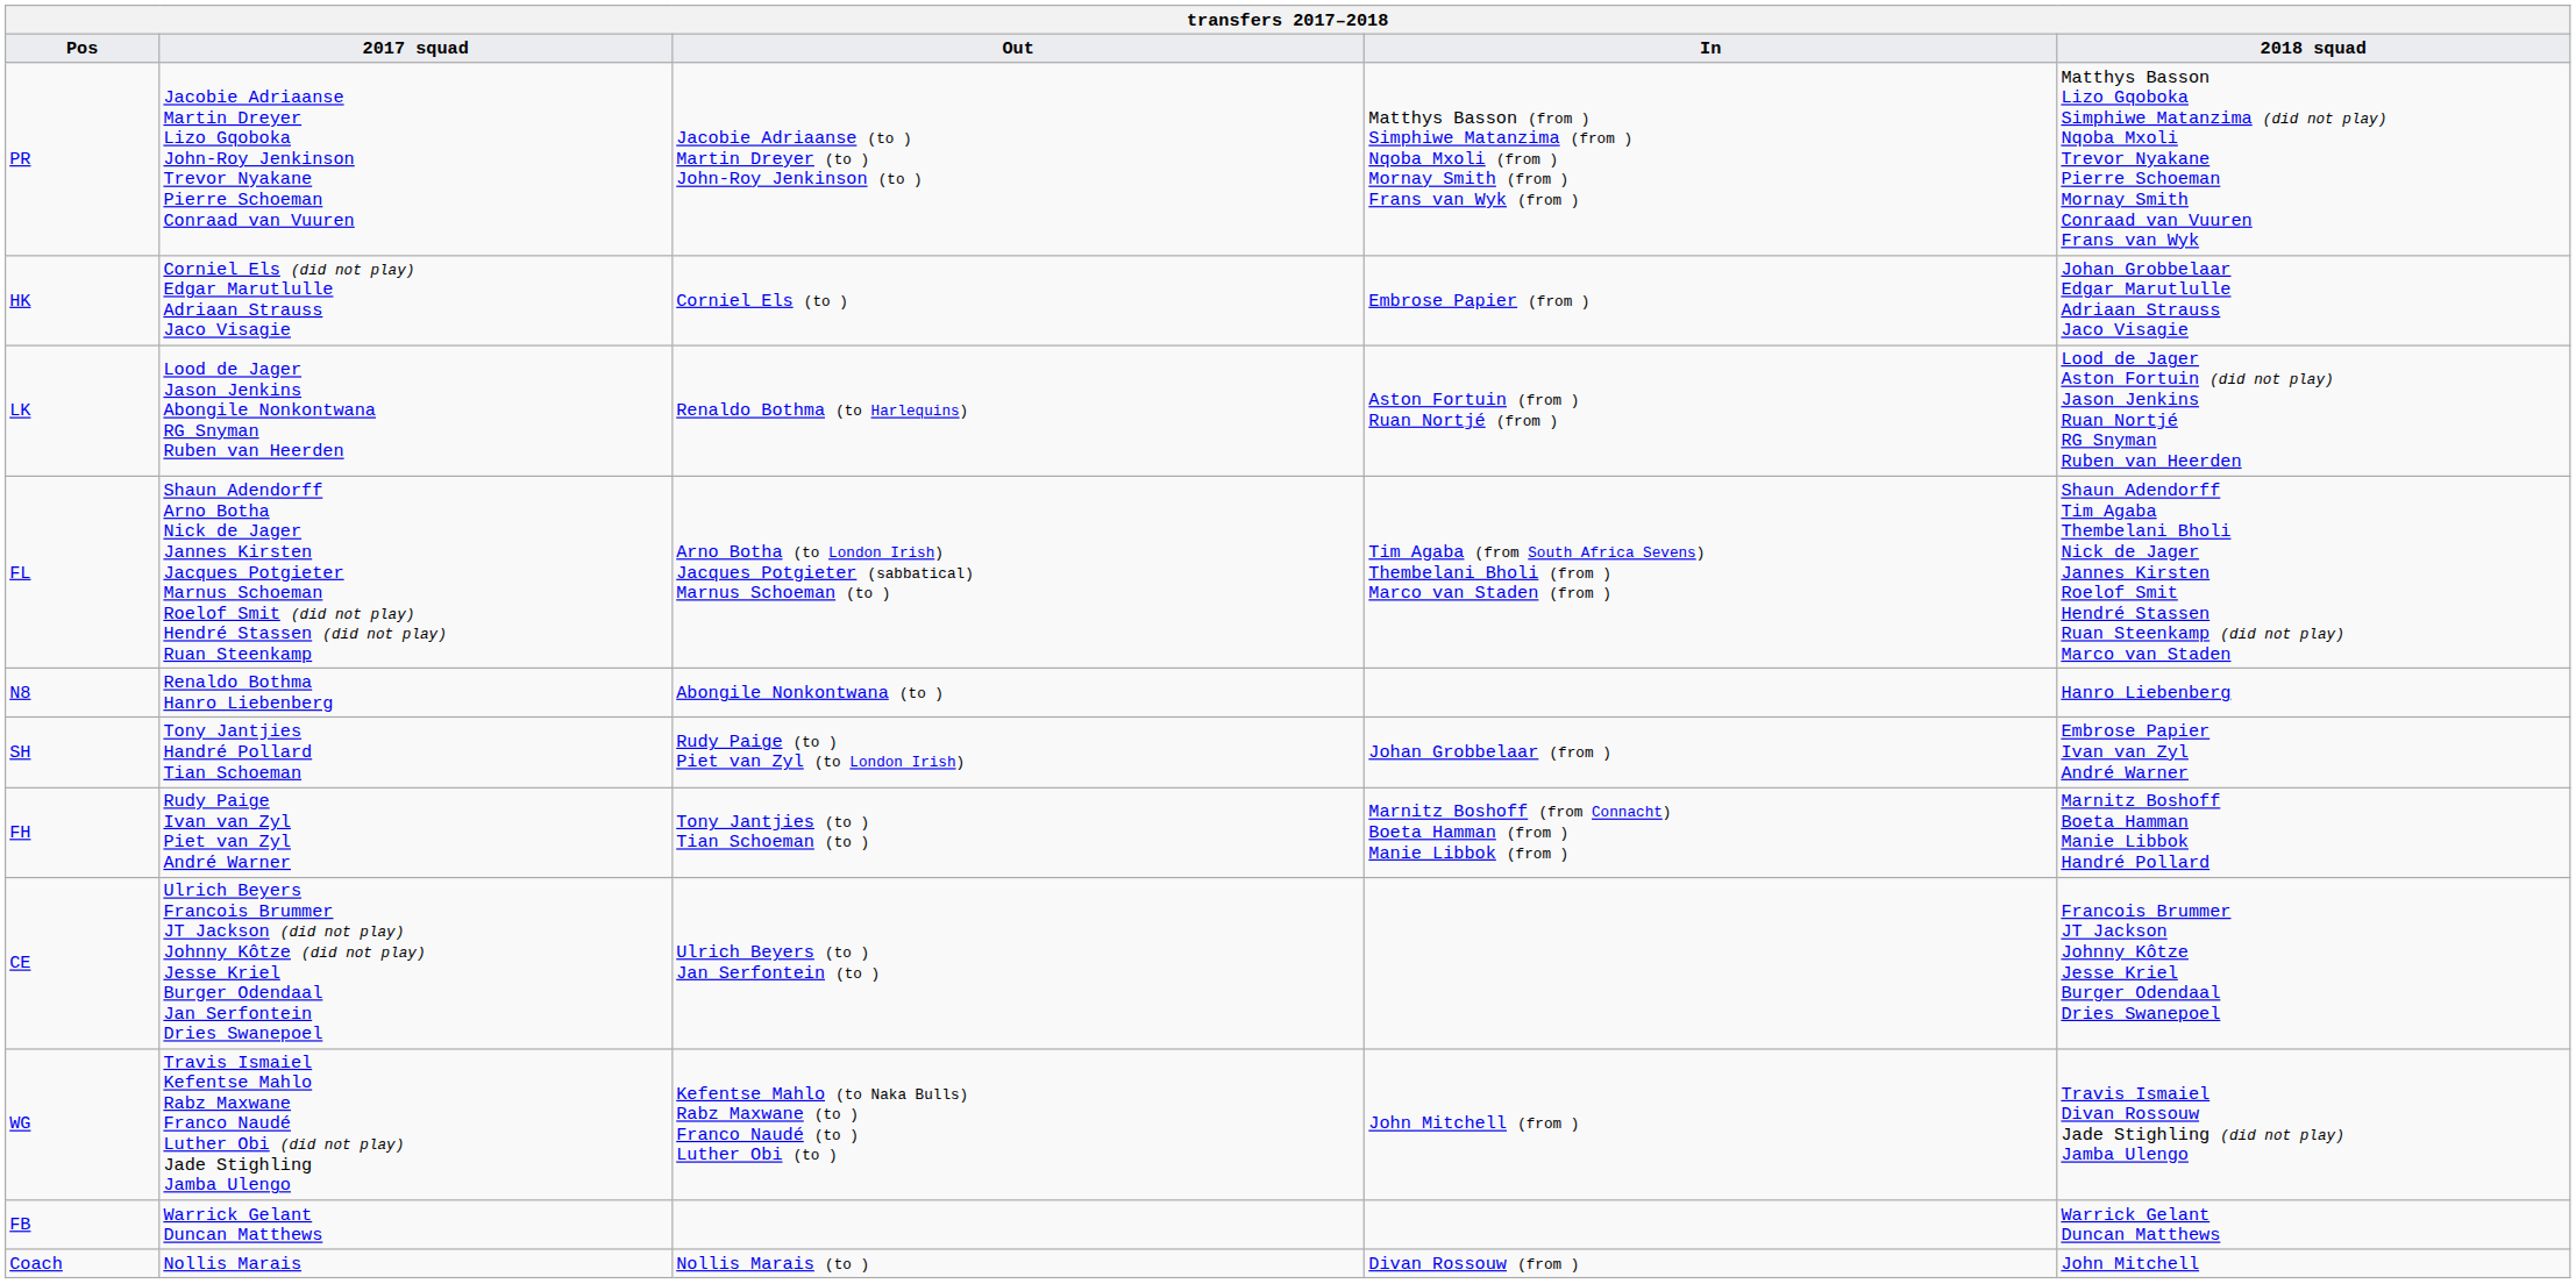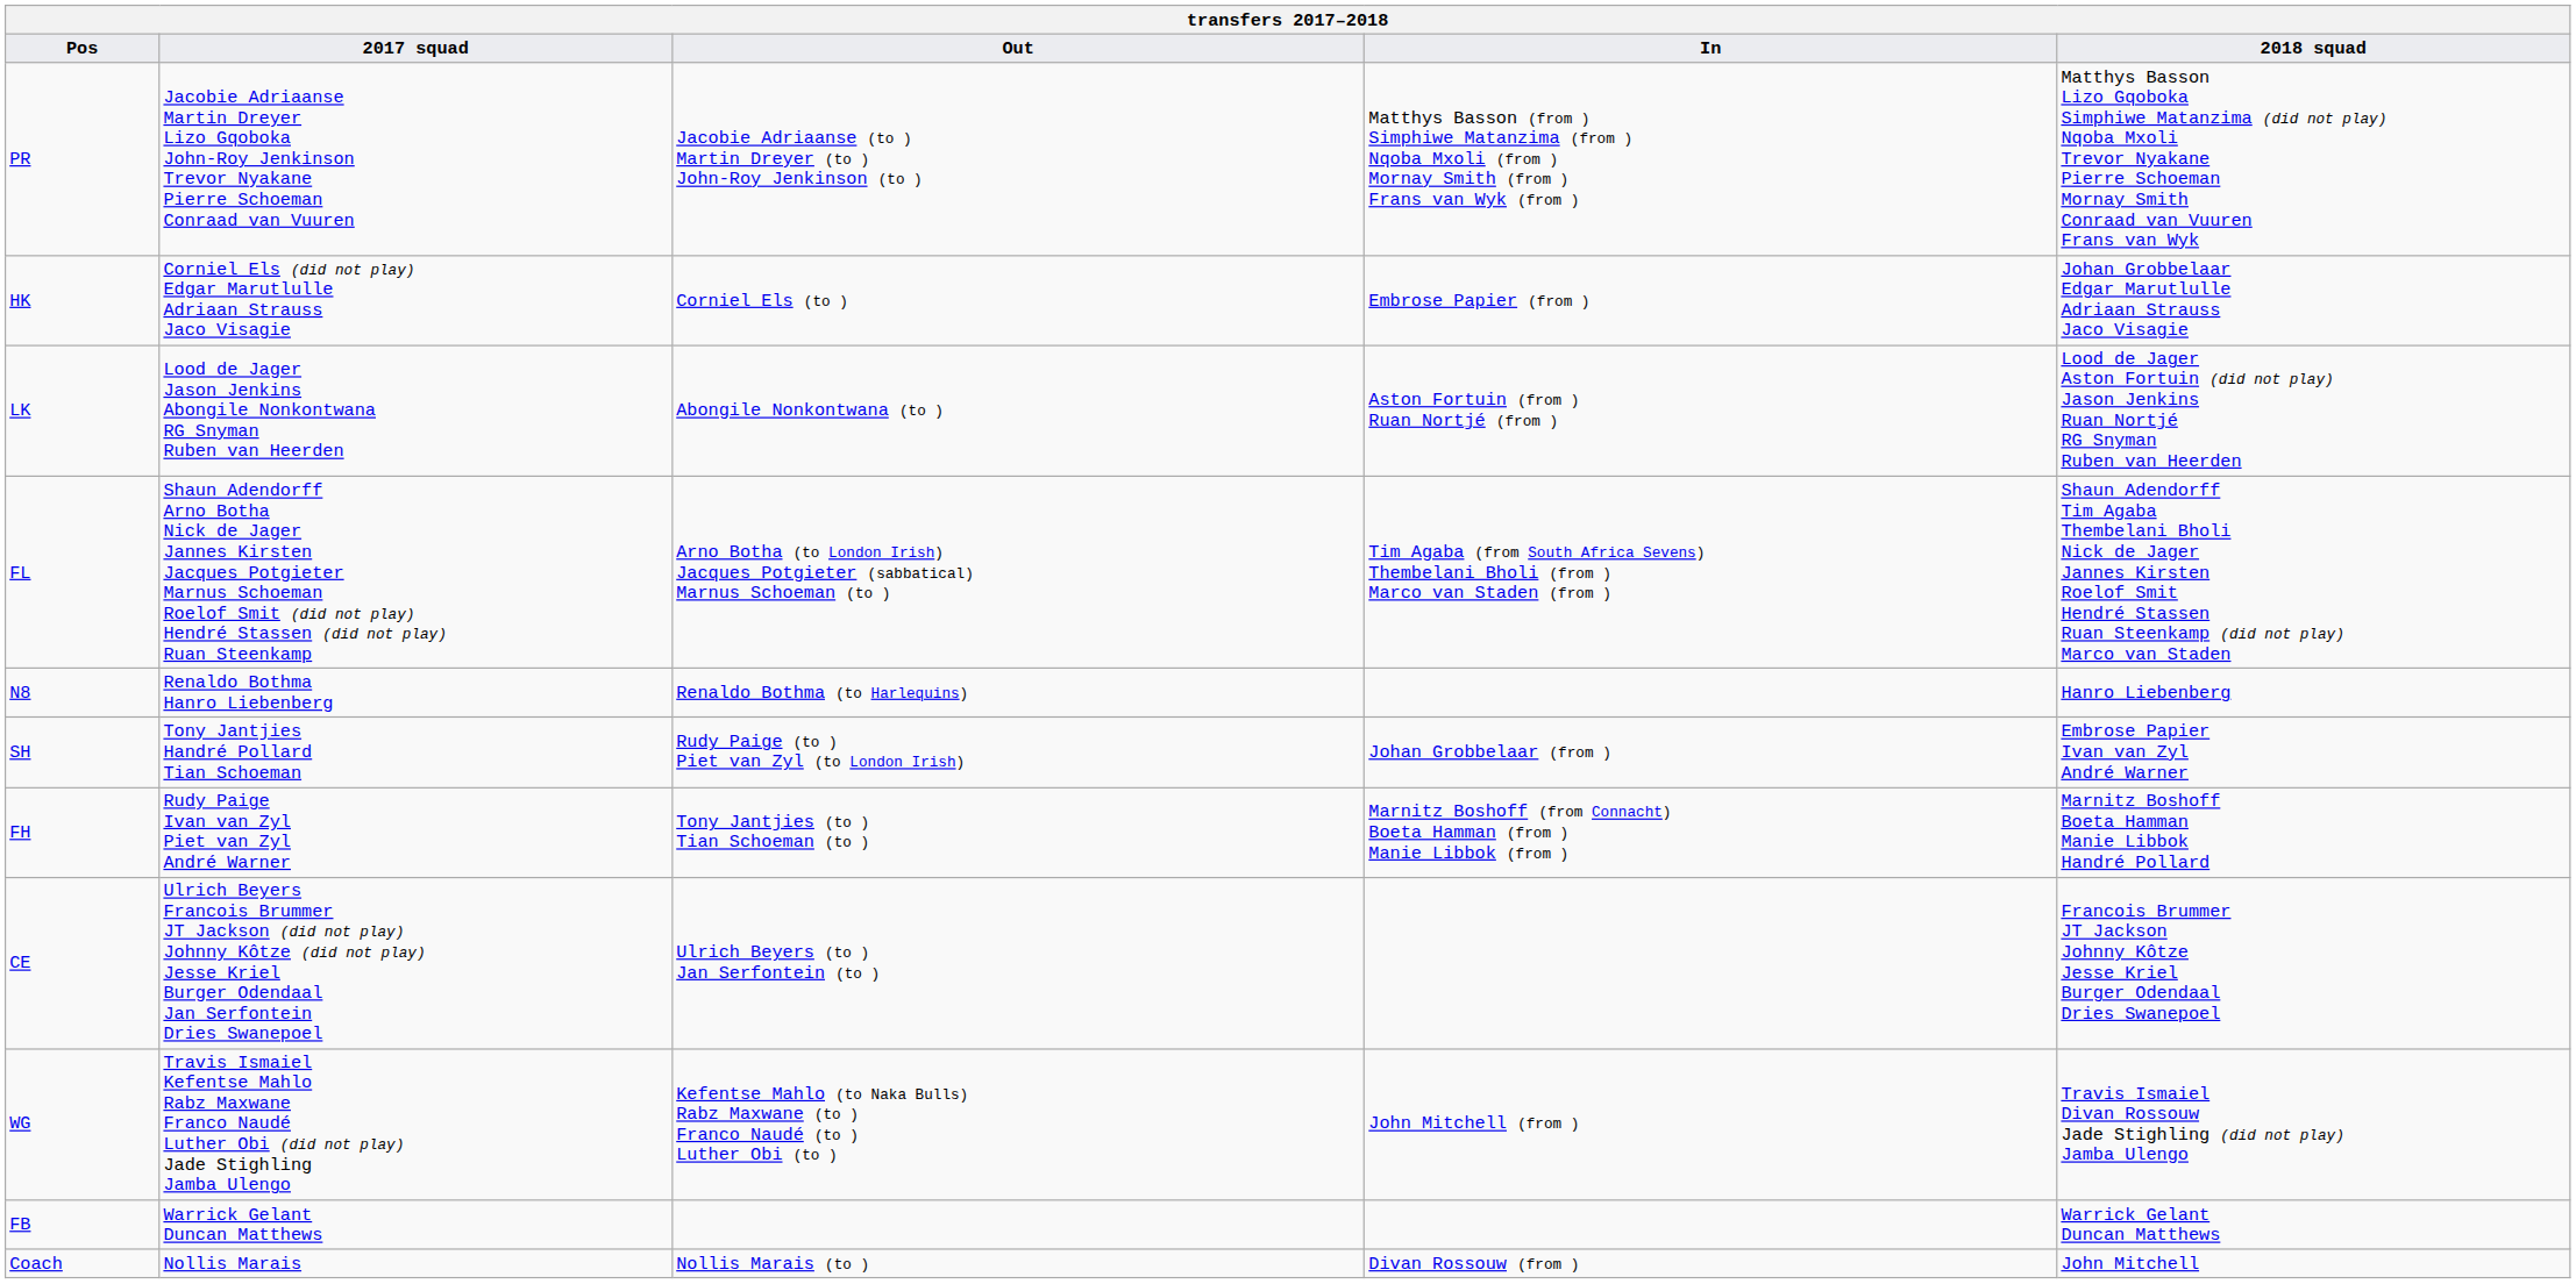 <table class="wikitable" style="text-align: left; width:95%">
 <tr>
 <th colspan="100%"> transfers 2017–2018</th>
 </tr>
 <tr>
 <th style="background:#ebecf0; width:6%;">Pos</th>
 <th style="background:#ebecf0; width:20%;">2017 squad</th>
 <th style="background:#ebecf0; width:27%;">Out</th>
 <th style="background:#ebecf0; width:27%;">In</th>
 <th style="background:#ebecf0; width:20%;">2018 squad</th>
 </tr>
 <tr>
 <td><a href='#'>PR</a></td>
 <td> <a href='#'>Jacobie Adriaanse</a> <br> <a href='#'>Martin Dreyer</a> <br> <a href='#'>Lizo Gqoboka</a> <br> <a href='#'>John-Roy Jenkinson</a> <br> <a href='#'>Trevor Nyakane</a> <br> <a href='#'>Pierre Schoeman</a> <br> <a href='#'>Conraad van Vuuren</a></td>
 <td>  <a href='#'>Jacobie Adriaanse</a> <small>(to )</small> <br>  <a href='#'>Martin Dreyer</a> <small>(to )</small> <br>  <a href='#'>John-Roy Jenkinson</a> <small>(to )</small></td>
 <td>  Matthys Basson <small>(from )</small> <br>  <a href='#'>Simphiwe Matanzima</a> <small>(from )</small> <br>  <a href='#'>Nqoba Mxoli</a> <small>(from )</small> <br>  <a href='#'>Mornay Smith</a> <small>(from )</small> <br>  <a href='#'>Frans van Wyk</a> <small>(from )</small></td>
 <td> Matthys Basson <br> <a href='#'>Lizo Gqoboka</a> <br> <a href='#'>Simphiwe Matanzima</a> <small><em>(did not play)</em></small> <br> <a href='#'>Nqoba Mxoli</a> <br> <a href='#'>Trevor Nyakane</a> <br> <a href='#'>Pierre Schoeman</a> <br> <a href='#'>Mornay Smith</a> <br> <a href='#'>Conraad van Vuuren</a> <br> <a href='#'>Frans van Wyk</a></td>
 </tr>
 <tr>
 <td><a href='#'>HK</a></td>
 <td> <a href='#'>Corniel Els</a> <small><em>(did not play)</em></small> <br> <a href='#'>Edgar Marutlulle</a> <br> <a href='#'>Adriaan Strauss</a> <br> <a href='#'>Jaco Visagie</a></td>
 <td>  <a href='#'>Corniel Els</a> <small>(to )</small></td>
 <td>  <a href='#'>Embrose Papier</a> <small>(from )</small></td>
 <td> <a href='#'>Johan Grobbelaar</a> <br> <a href='#'>Edgar Marutlulle</a> <br> <a href='#'>Adriaan Strauss</a> <br> <a href='#'>Jaco Visagie</a></td>
 </tr>
 <tr>
 <td><a href='#'>LK</a></td>
 <td> <a href='#'>Lood de Jager</a> <br> <a href='#'>Jason Jenkins</a> <br> <a href='#'>Abongile Nonkontwana</a> <br> <a href='#'>RG Snyman</a> <br> <a href='#'>Ruben van Heerden</a></td>
-<td>  <a href='#'>Renaldo Bothma</a> <small>(to  <a href='#'>Harlequins</a>)</small></td>
+<td>  <a href='#'>Abongile Nonkontwana</a> <small>(to )</small></td>
 <td>  <a href='#'>Aston Fortuin</a> <small>(from )</small> <br>  <a href='#'>Ruan Nortjé</a> <small>(from )</small></td>
 <td> <a href='#'>Lood de Jager</a> <br> <a href='#'>Aston Fortuin</a> <small><em>(did not play)</em></small> <br> <a href='#'>Jason Jenkins</a> <br> <a href='#'>Ruan Nortjé</a> <br> <a href='#'>RG Snyman</a> <br> <a href='#'>Ruben van Heerden</a></td>
 </tr>
 <tr>
 <td><a href='#'>FL</a></td>
 <td> <a href='#'>Shaun Adendorff</a> <br> <a href='#'>Arno Botha</a> <br> <a href='#'>Nick de Jager</a> <br> <a href='#'>Jannes Kirsten</a> <br> <a href='#'>Jacques Potgieter</a> <br> <a href='#'>Marnus Schoeman</a> <br> <a href='#'>Roelof Smit</a> <small><em>(did not play)</em></small> <br> <a href='#'>Hendré Stassen</a> <small><em>(did not play)</em></small> <br> <a href='#'>Ruan Steenkamp</a></td>
 <td>  <a href='#'>Arno Botha</a> <small>(to  <a href='#'>London Irish</a>)</small> <br>  <a href='#'>Jacques Potgieter</a> <small>(sabbatical)</small> <br>  <a href='#'>Marnus Schoeman</a> <small>(to )</small></td>
 <td>  <a href='#'>Tim Agaba</a> <small>(from <a href='#'>South Africa Sevens</a>)</small> <br>  <a href='#'>Thembelani Bholi</a> <small>(from )</small> <br>  <a href='#'>Marco van Staden</a> <small>(from )</small></td>
 <td> <a href='#'>Shaun Adendorff</a> <br> <a href='#'>Tim Agaba</a> <br> <a href='#'>Thembelani Bholi</a> <br> <a href='#'>Nick de Jager</a> <br> <a href='#'>Jannes Kirsten</a> <br> <a href='#'>Roelof Smit</a> <br> <a href='#'>Hendré Stassen</a> <br> <a href='#'>Ruan Steenkamp</a> <small><em>(did not play)</em></small> <br> <a href='#'>Marco van Staden</a></td>
 </tr>
 <tr>
 <td><a href='#'>N8</a></td>
 <td> <a href='#'>Renaldo Bothma</a> <br> <a href='#'>Hanro Liebenberg</a></td>
-<td>  <a href='#'>Abongile Nonkontwana</a> <small>(to )</small></td>
+<td>  <a href='#'>Renaldo Bothma</a> <small>(to  <a href='#'>Harlequins</a>)</small></td>
 <td></td>
 <td> <a href='#'>Hanro Liebenberg</a></td>
 </tr>
 <tr>
 <td><a href='#'>SH</a></td>
 <td> <a href='#'>Tony Jantjies</a> <br> <a href='#'>Handré Pollard</a> <br> <a href='#'>Tian Schoeman</a></td>
 <td>  <a href='#'>Rudy Paige</a> <small>(to )</small> <br>  <a href='#'>Piet van Zyl</a> <small>(to  <a href='#'>London Irish</a>)</small></td>
 <td>  <a href='#'>Johan Grobbelaar</a> <small>(from )</small></td>
 <td> <a href='#'>Embrose Papier</a> <br> <a href='#'>Ivan van Zyl</a> <br> <a href='#'>André Warner</a></td>
 </tr>
 <tr>
 <td><a href='#'>FH</a></td>
 <td> <a href='#'>Rudy Paige</a> <br> <a href='#'>Ivan van Zyl</a> <br> <a href='#'>Piet van Zyl</a> <br> <a href='#'>André Warner</a></td>
 <td>  <a href='#'>Tony Jantjies</a> <small>(to )</small> <br>  <a href='#'>Tian Schoeman</a> <small>(to )</small></td>
 <td>  <a href='#'>Marnitz Boshoff</a> <small>(from  <a href='#'>Connacht</a>)</small> <br>  <a href='#'>Boeta Hamman</a> <small>(from )</small> <br>  <a href='#'>Manie Libbok</a> <small>(from )</small></td>
 <td> <a href='#'>Marnitz Boshoff</a> <br> <a href='#'>Boeta Hamman</a> <br> <a href='#'>Manie Libbok</a> <br> <a href='#'>Handré Pollard</a></td>
 </tr>
 <tr>
 <td><a href='#'>CE</a></td>
 <td> <a href='#'>Ulrich Beyers</a> <br> <a href='#'>Francois Brummer</a> <br> <a href='#'>JT Jackson</a> <small><em>(did not play)</em></small> <br> <a href='#'>Johnny Kôtze</a> <small><em>(did not play)</em></small> <br> <a href='#'>Jesse Kriel</a> <br> <a href='#'>Burger Odendaal</a> <br> <a href='#'>Jan Serfontein</a> <br> <a href='#'>Dries Swanepoel</a></td>
 <td>  <a href='#'>Ulrich Beyers</a> <small>(to )</small> <br>  <a href='#'>Jan Serfontein</a> <small>(to )</small></td>
 <td></td>
 <td> <a href='#'>Francois Brummer</a> <br> <a href='#'>JT Jackson</a> <br> <a href='#'>Johnny Kôtze</a> <br> <a href='#'>Jesse Kriel</a> <br> <a href='#'>Burger Odendaal</a> <br> <a href='#'>Dries Swanepoel</a></td>
 </tr>
 <tr>
 <td><a href='#'>WG</a></td>
 <td> <a href='#'>Travis Ismaiel</a> <br> <a href='#'>Kefentse Mahlo</a> <br> <a href='#'>Rabz Maxwane</a> <br> <a href='#'>Franco Naudé</a> <br> <a href='#'>Luther Obi</a> <small><em>(did not play)</em></small> <br> Jade Stighling <br> <a href='#'>Jamba Ulengo</a></td>
 <td>  <a href='#'>Kefentse Mahlo</a> <small>(to Naka Bulls)</small> <br>  <a href='#'>Rabz Maxwane</a> <small>(to )</small> <br>  <a href='#'>Franco Naudé</a> <small>(to )</small> <br>  <a href='#'>Luther Obi</a> <small>(to )</small></td>
 <td>  <a href='#'>John Mitchell</a> <small>(from )</small></td>
 <td> <a href='#'>Travis Ismaiel</a> <br> <a href='#'>Divan Rossouw</a> <br> Jade Stighling <small><em>(did not play)</em></small> <br> <a href='#'>Jamba Ulengo</a></td>
 </tr>
 <tr>
 <td><a href='#'>FB</a></td>
 <td> <a href='#'>Warrick Gelant</a> <br> <a href='#'>Duncan Matthews</a></td>
 <td></td>
 <td></td>
 <td> <a href='#'>Warrick Gelant</a> <br> <a href='#'>Duncan Matthews</a></td>
 </tr>
 <tr>
 <td><a href='#'>Coach</a></td>
 <td> <a href='#'>Nollis Marais</a></td>
 <td>  <a href='#'>Nollis Marais</a> <small>(to )</small></td>
 <td>  <a href='#'>Divan Rossouw</a> <small>(from )</small></td>
 <td> <a href='#'>John Mitchell</a></td>
 </tr>
 </table>
